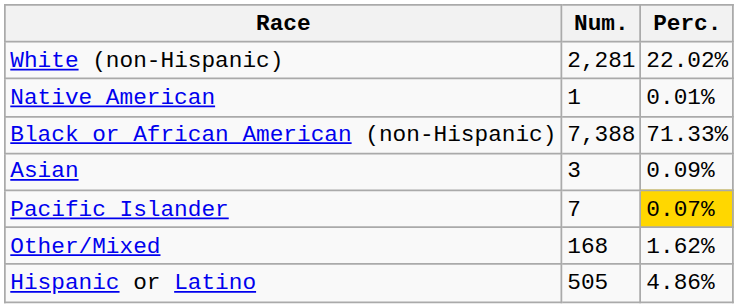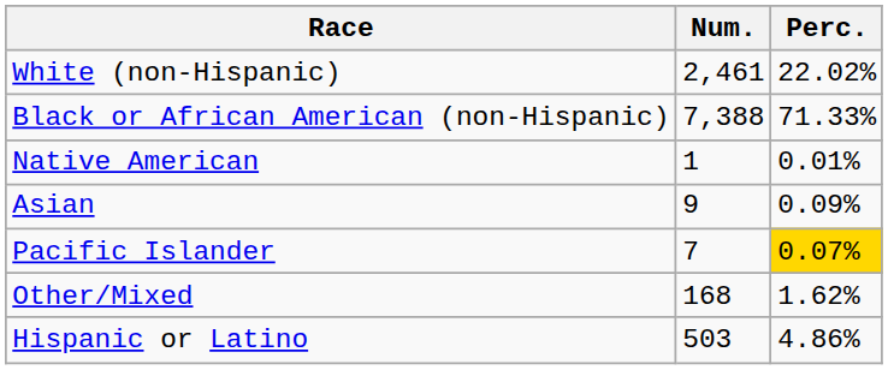 <table class="wikitable">
 <tr>
 <th>Race</th>
 <th>Num.</th>
 <th>Perc.</th>
 </tr>
 <tr>
 <td><a href='#'>White</a> (non-Hispanic)</td>
-<td>2,281</td>
+<td>2,461</td>
 <td>22.02%</td>
+</tr>
+<tr>
+<td><a href='#'>Black or African American</a> (non-Hispanic)</td>
+<td>7,388</td>
+<td>71.33%</td>
 </tr>
 <tr>
 <td><a href='#'>Native American</a></td>
 <td>1</td>
 <td>0.01%</td>
 </tr>
 <tr>
-<td><a href='#'>Black or African American</a> (non-Hispanic)</td>
-<td>7,388</td>
-<td>71.33%</td>
-</tr>
-<tr>
 <td><a href='#'>Asian</a></td>
-<td>3</td>
+<td>9</td>
 <td>0.09%</td>
 </tr>
 <tr>
 <td><a href='#'>Pacific Islander</a></td>
 <td>7</td>
 <td style="background: gold;">0.07%</td>
 </tr>
 <tr>
 <td><a href='#'>Other/Mixed</a></td>
 <td>168</td>
 <td>1.62%</td>
 </tr>
 <tr>
 <td><a href='#'>Hispanic</a> or <a href='#'>Latino</a></td>
-<td>505</td>
+<td>503</td>
 <td>4.86%</td>
 </tr>
 </table>
